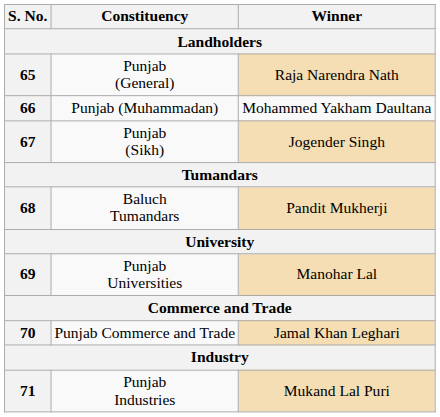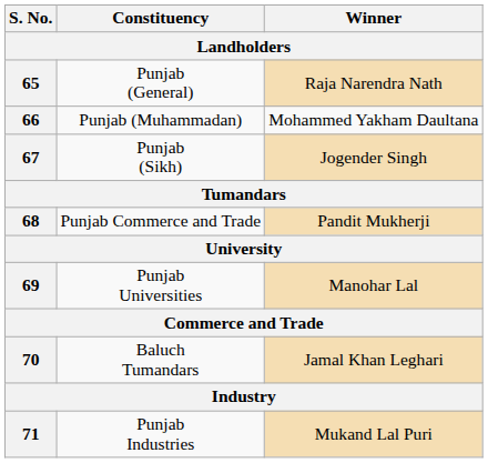 <table class="wikitable" style="text-align:center">
 <tr>
 <th>S. No.</th>
 <th>Constituency</th>
 <th>Winner</th>
 </tr>
 <tr>
 <th colspan=3>Landholders</th>
 </tr>
 <tr>
 <th>65</th>
 <td>Punjab <br>(General)</td>
 <td bgcolor=wheat>Raja Narendra Nath</td>
 </tr>
 <tr>
 <th>66</th>
 <td>Punjab (Muhammadan)</td>
 <td>Mohammed Yakham Daultana</td>
 </tr>
 <tr>
 <th>67</th>
 <td>Punjab<br> (Sikh)</td>
 <td bgcolor="wheat">Jogender Singh</td>
 </tr>
 <tr>
 <th colspan=3>Tumandars</th>
 </tr>
 <tr>
 <th>68</th>
-<td>Baluch <br>Tumandars</td>
+<td>Punjab Commerce and Trade</td>
 <td bgcolor=wheat>Pandit Mukherji</td>
 </tr>
 <tr>
 <th colspan=3>University</th>
 </tr>
 <tr>
 <th>69</th>
 <td>Punjab <br>Universities</td>
 <td bgcolor="wheat">Manohar Lal</td>
 </tr>
 <tr>
 <th colspan=3>Commerce and Trade</th>
 </tr>
 <tr>
 <th>70</th>
-<td>Punjab Commerce and Trade</td>
+<td>Baluch <br>Tumandars</td>
 <td bgcolor=wheat>Jamal Khan Leghari</td>
 </tr>
 <tr>
 <th colspan=3>Industry</th>
 </tr>
 <tr>
 <th>71</th>
 <td>Punjab <br>Industries</td>
 <td bgcolor=wheat>Mukand Lal Puri</td>
 </tr>
 </table>
